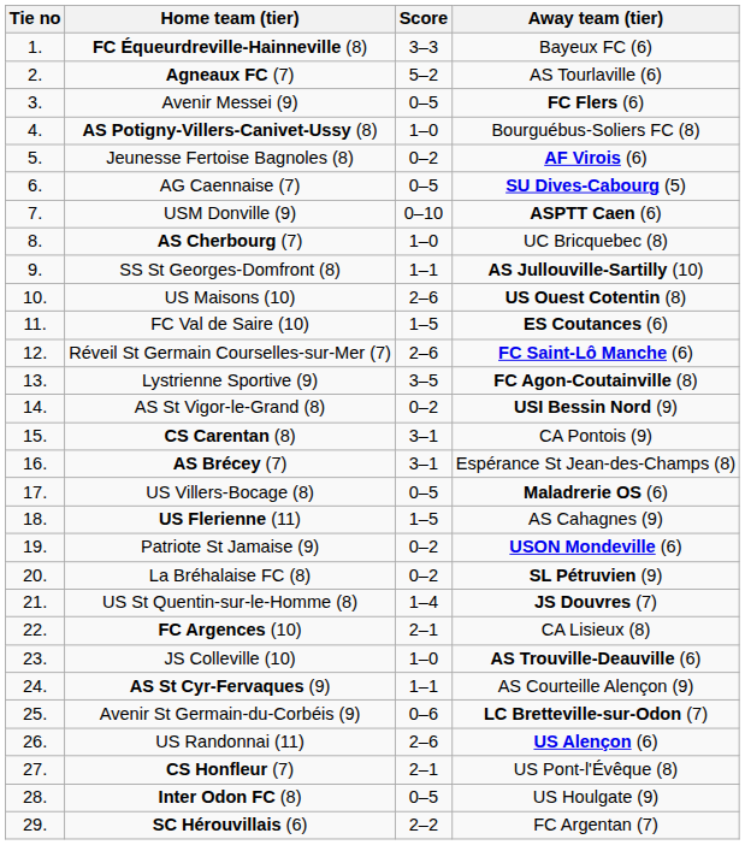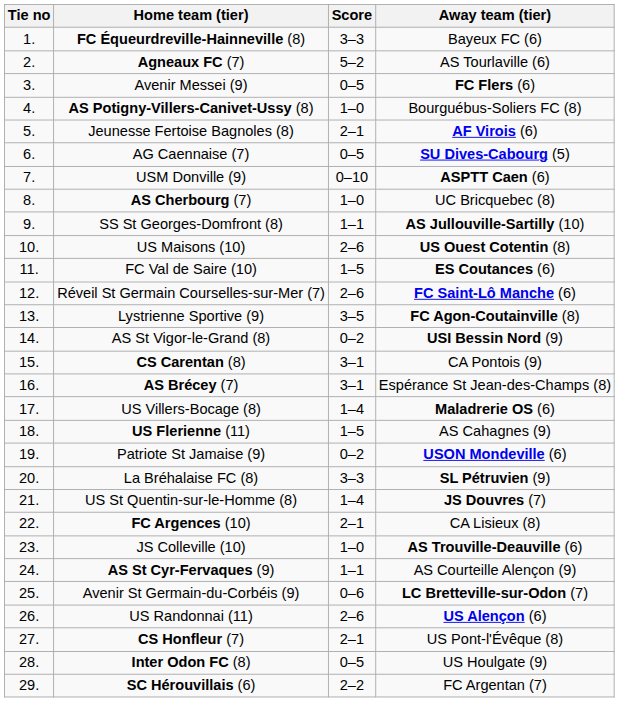 <table class="wikitable" style="text-align: center">
 <tr>
 <th>Tie no</th>
 <th>Home team (tier)</th>
 <th>Score</th>
 <th>Away team (tier)</th>
 </tr>
 <tr>
 <td>1.</td>
 <td><strong>FC Équeurdreville-Hainneville</strong> (8)</td>
 <td>3–3 </td>
 <td>Bayeux FC (6)</td>
 </tr>
 <tr>
 <td>2.</td>
 <td><strong>Agneaux FC</strong> (7)</td>
 <td>5–2</td>
 <td>AS Tourlaville (6)</td>
 </tr>
 <tr>
 <td>3.</td>
 <td>Avenir Messei (9)</td>
 <td>0–5</td>
 <td><strong>FC Flers</strong> (6)</td>
 </tr>
 <tr>
 <td>4.</td>
 <td><strong>AS Potigny-Villers-Canivet-Ussy</strong> (8)</td>
 <td>1–0</td>
 <td>Bourguébus-Soliers FC (8)</td>
 </tr>
 <tr>
 <td>5.</td>
 <td>Jeunesse Fertoise Bagnoles (8)</td>
-<td>0–2</td>
+<td>2–1</td>
 <td><strong><a href='#'>AF Virois</a></strong> (6)</td>
 </tr>
 <tr>
 <td>6.</td>
 <td>AG Caennaise (7)</td>
 <td>0–5</td>
 <td><strong><a href='#'>SU Dives-Cabourg</a></strong> (5)</td>
 </tr>
 <tr>
 <td>7.</td>
 <td>USM Donville (9)</td>
 <td>0–10</td>
 <td><strong>ASPTT Caen</strong> (6)</td>
 </tr>
 <tr>
 <td>8.</td>
 <td><strong>AS Cherbourg</strong> (7)</td>
 <td>1–0</td>
 <td>UC Bricquebec (8)</td>
 </tr>
 <tr>
 <td>9.</td>
 <td>SS St Georges-Domfront (8)</td>
 <td>1–1 </td>
 <td><strong>AS Jullouville-Sartilly</strong> (10)</td>
 </tr>
 <tr>
 <td>10.</td>
 <td>US Maisons (10)</td>
 <td>2–6</td>
 <td><strong>US Ouest Cotentin</strong> (8)</td>
 </tr>
 <tr>
 <td>11.</td>
 <td>FC Val de Saire (10)</td>
 <td>1–5</td>
 <td><strong>ES Coutances</strong> (6)</td>
 </tr>
 <tr>
 <td>12.</td>
 <td>Réveil St Germain Courselles-sur-Mer (7)</td>
 <td>2–6</td>
 <td><strong><a href='#'>FC Saint-Lô Manche</a></strong> (6)</td>
 </tr>
 <tr>
 <td>13.</td>
 <td>Lystrienne Sportive (9)</td>
 <td>3–5</td>
 <td><strong>FC Agon-Coutainville</strong> (8)</td>
 </tr>
 <tr>
 <td>14.</td>
 <td>AS St Vigor-le-Grand (8)</td>
 <td>0–2</td>
 <td><strong>USI Bessin Nord</strong> (9)</td>
 </tr>
 <tr>
 <td>15.</td>
 <td><strong>CS Carentan</strong> (8)</td>
 <td>3–1</td>
 <td>CA Pontois (9)</td>
 </tr>
 <tr>
 <td>16.</td>
 <td><strong>AS Brécey</strong> (7)</td>
 <td>3–1</td>
 <td>Espérance St Jean-des-Champs (8)</td>
 </tr>
 <tr>
 <td>17.</td>
 <td>US Villers-Bocage (8)</td>
-<td>0–5</td>
+<td>1–4</td>
 <td><strong>Maladrerie OS</strong> (6)</td>
 </tr>
 <tr>
 <td>18.</td>
 <td><strong>US Flerienne</strong> (11)</td>
 <td>1–5</td>
 <td>AS Cahagnes (9)</td>
 </tr>
 <tr>
 <td>19.</td>
 <td>Patriote St Jamaise (9)</td>
 <td>0–2</td>
 <td><strong><a href='#'>USON Mondeville</a></strong> (6)</td>
 </tr>
 <tr>
 <td>20.</td>
 <td>La Bréhalaise FC (8)</td>
-<td>0–2</td>
+<td>3–3 </td>
 <td><strong>SL Pétruvien</strong> (9)</td>
 </tr>
 <tr>
 <td>21.</td>
 <td>US St Quentin-sur-le-Homme (8)</td>
 <td>1–4</td>
 <td><strong>JS Douvres</strong> (7)</td>
 </tr>
 <tr>
 <td>22.</td>
 <td><strong>FC Argences</strong> (10)</td>
 <td>2–1</td>
 <td>CA Lisieux (8)</td>
 </tr>
 <tr>
 <td>23.</td>
 <td>JS Colleville (10)</td>
 <td>1–0</td>
 <td><strong>AS Trouville-Deauville</strong> (6)</td>
 </tr>
 <tr>
 <td>24.</td>
 <td><strong>AS St Cyr-Fervaques </strong> (9)</td>
 <td>1–1 </td>
 <td>AS Courteille Alençon (9)</td>
 </tr>
 <tr>
 <td>25.</td>
 <td>Avenir St Germain-du-Corbéis (9)</td>
 <td>0–6</td>
 <td><strong>LC Bretteville-sur-Odon</strong> (7)</td>
 </tr>
 <tr>
 <td>26.</td>
 <td>US Randonnai (11)</td>
 <td>2–6</td>
 <td><strong><a href='#'>US Alençon</a></strong> (6)</td>
 </tr>
 <tr>
 <td>27.</td>
 <td><strong>CS Honfleur</strong> (7)</td>
 <td>2–1</td>
 <td>US Pont-l'Évêque (8)</td>
 </tr>
 <tr>
 <td>28.</td>
 <td><strong>Inter Odon FC</strong> (8)</td>
 <td>0–5</td>
 <td>US Houlgate (9)</td>
 </tr>
 <tr>
 <td>29.</td>
 <td><strong>SC Hérouvillais</strong> (6)</td>
 <td>2–2 </td>
 <td>FC Argentan (7)</td>
 </tr>
 </table>
